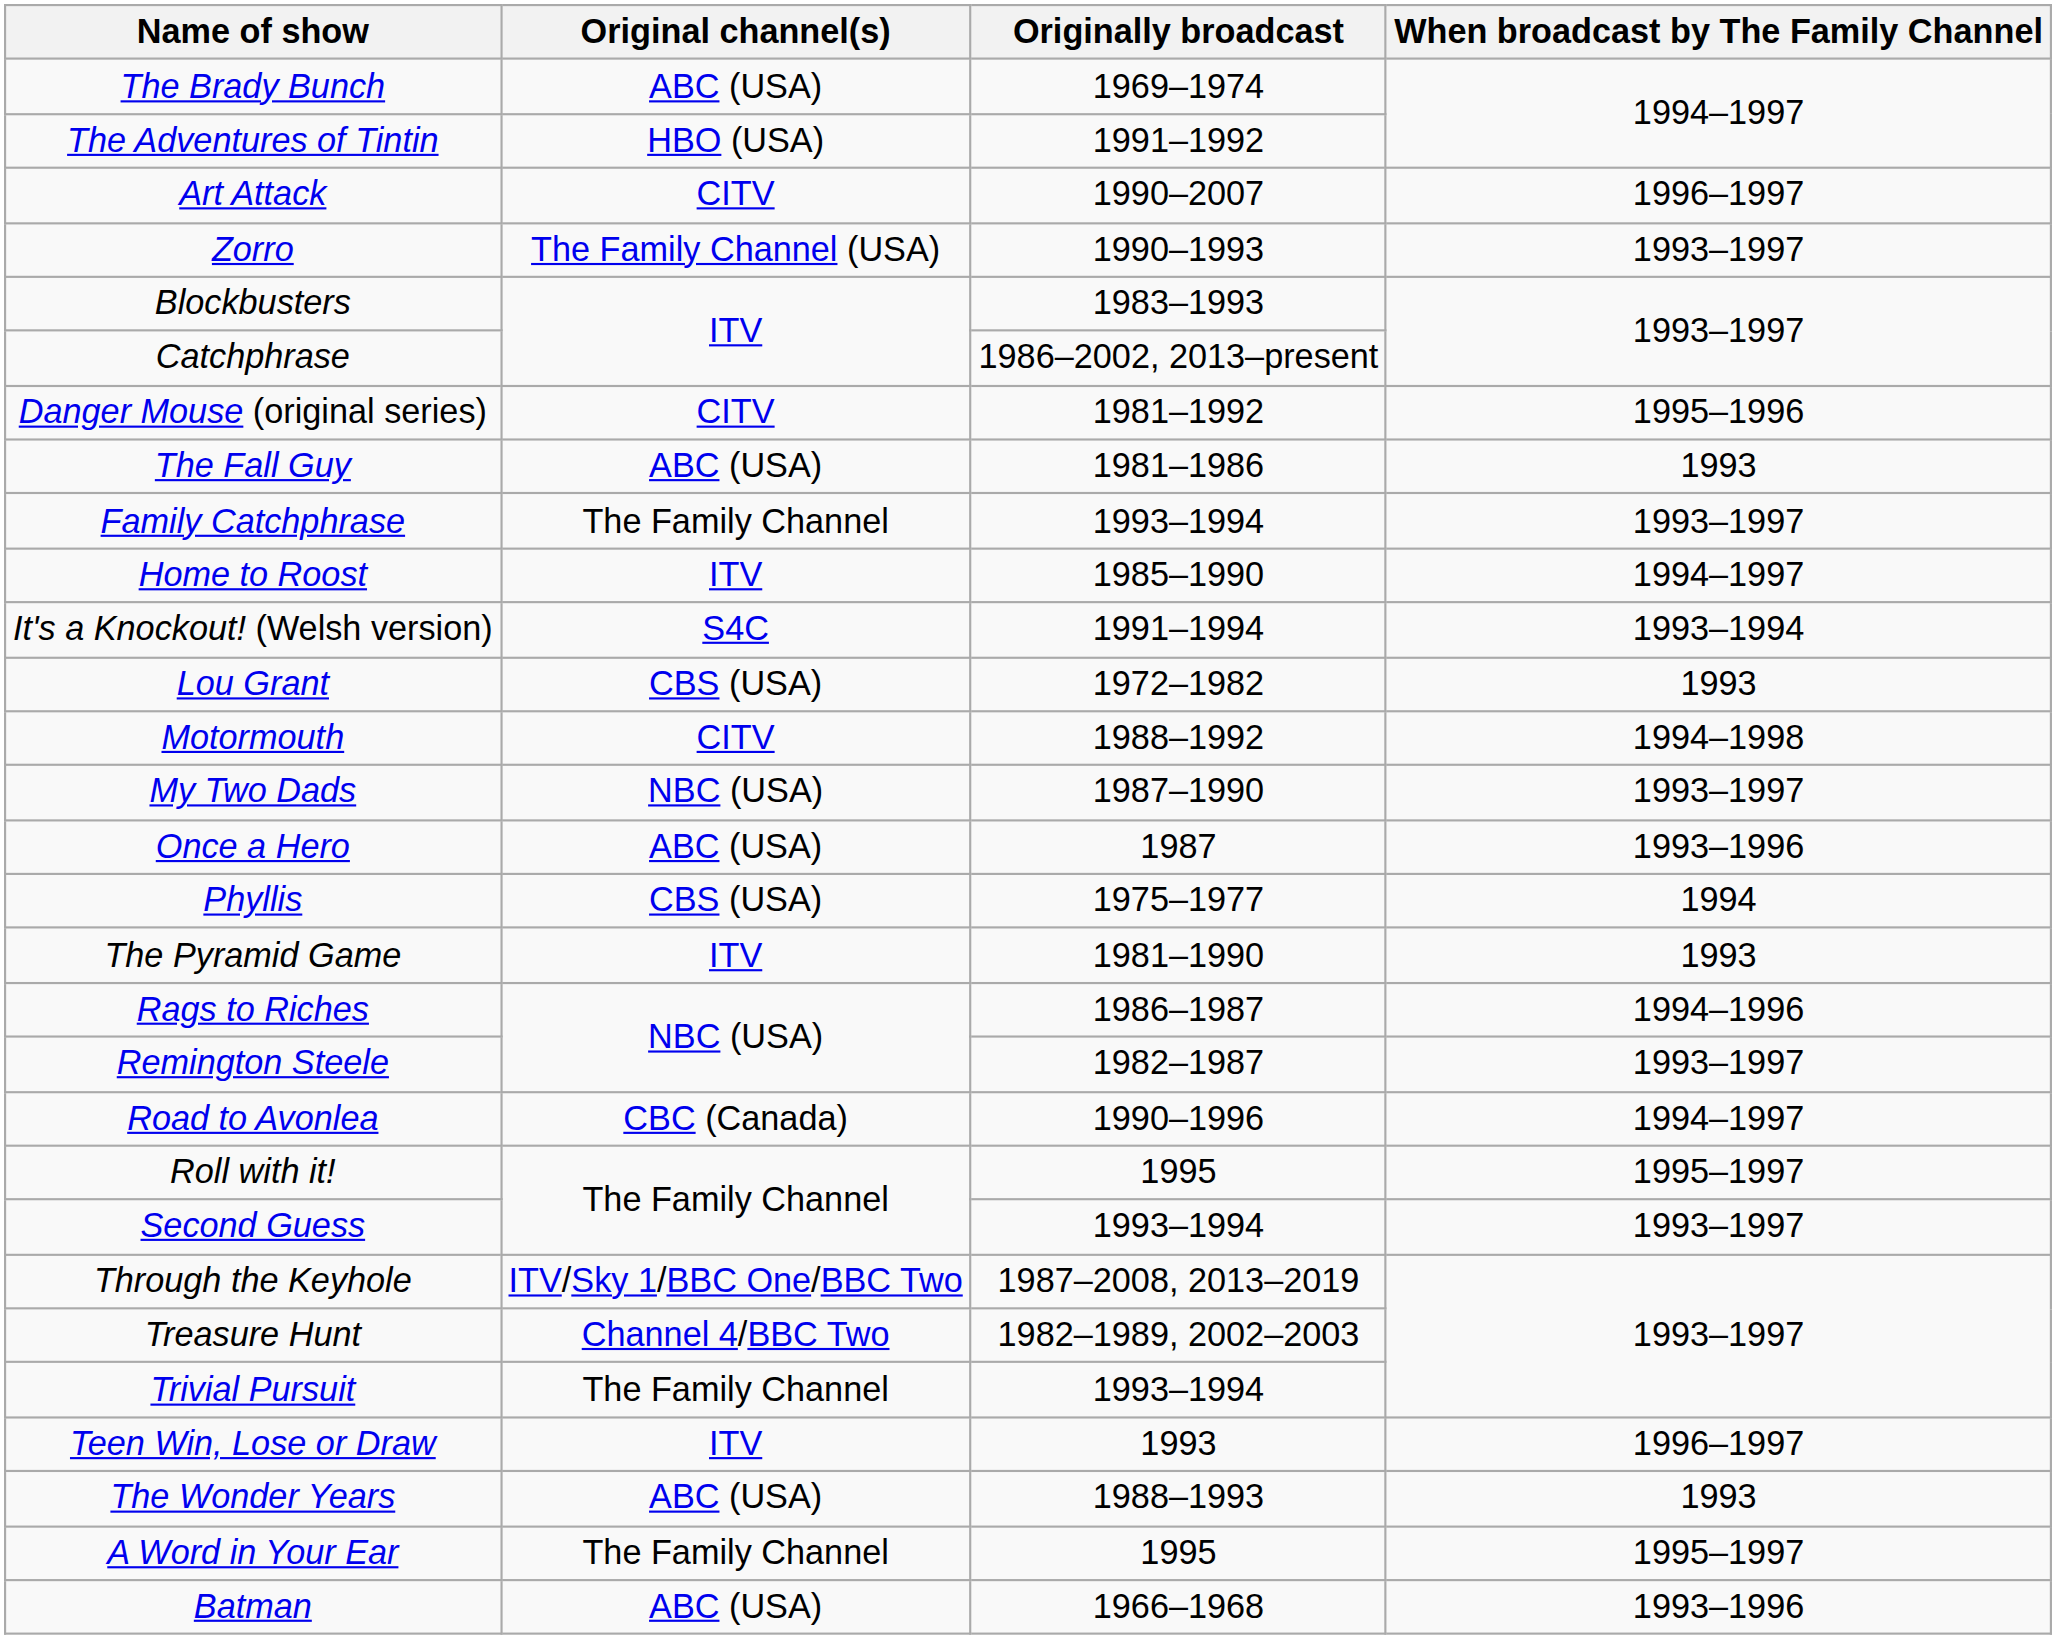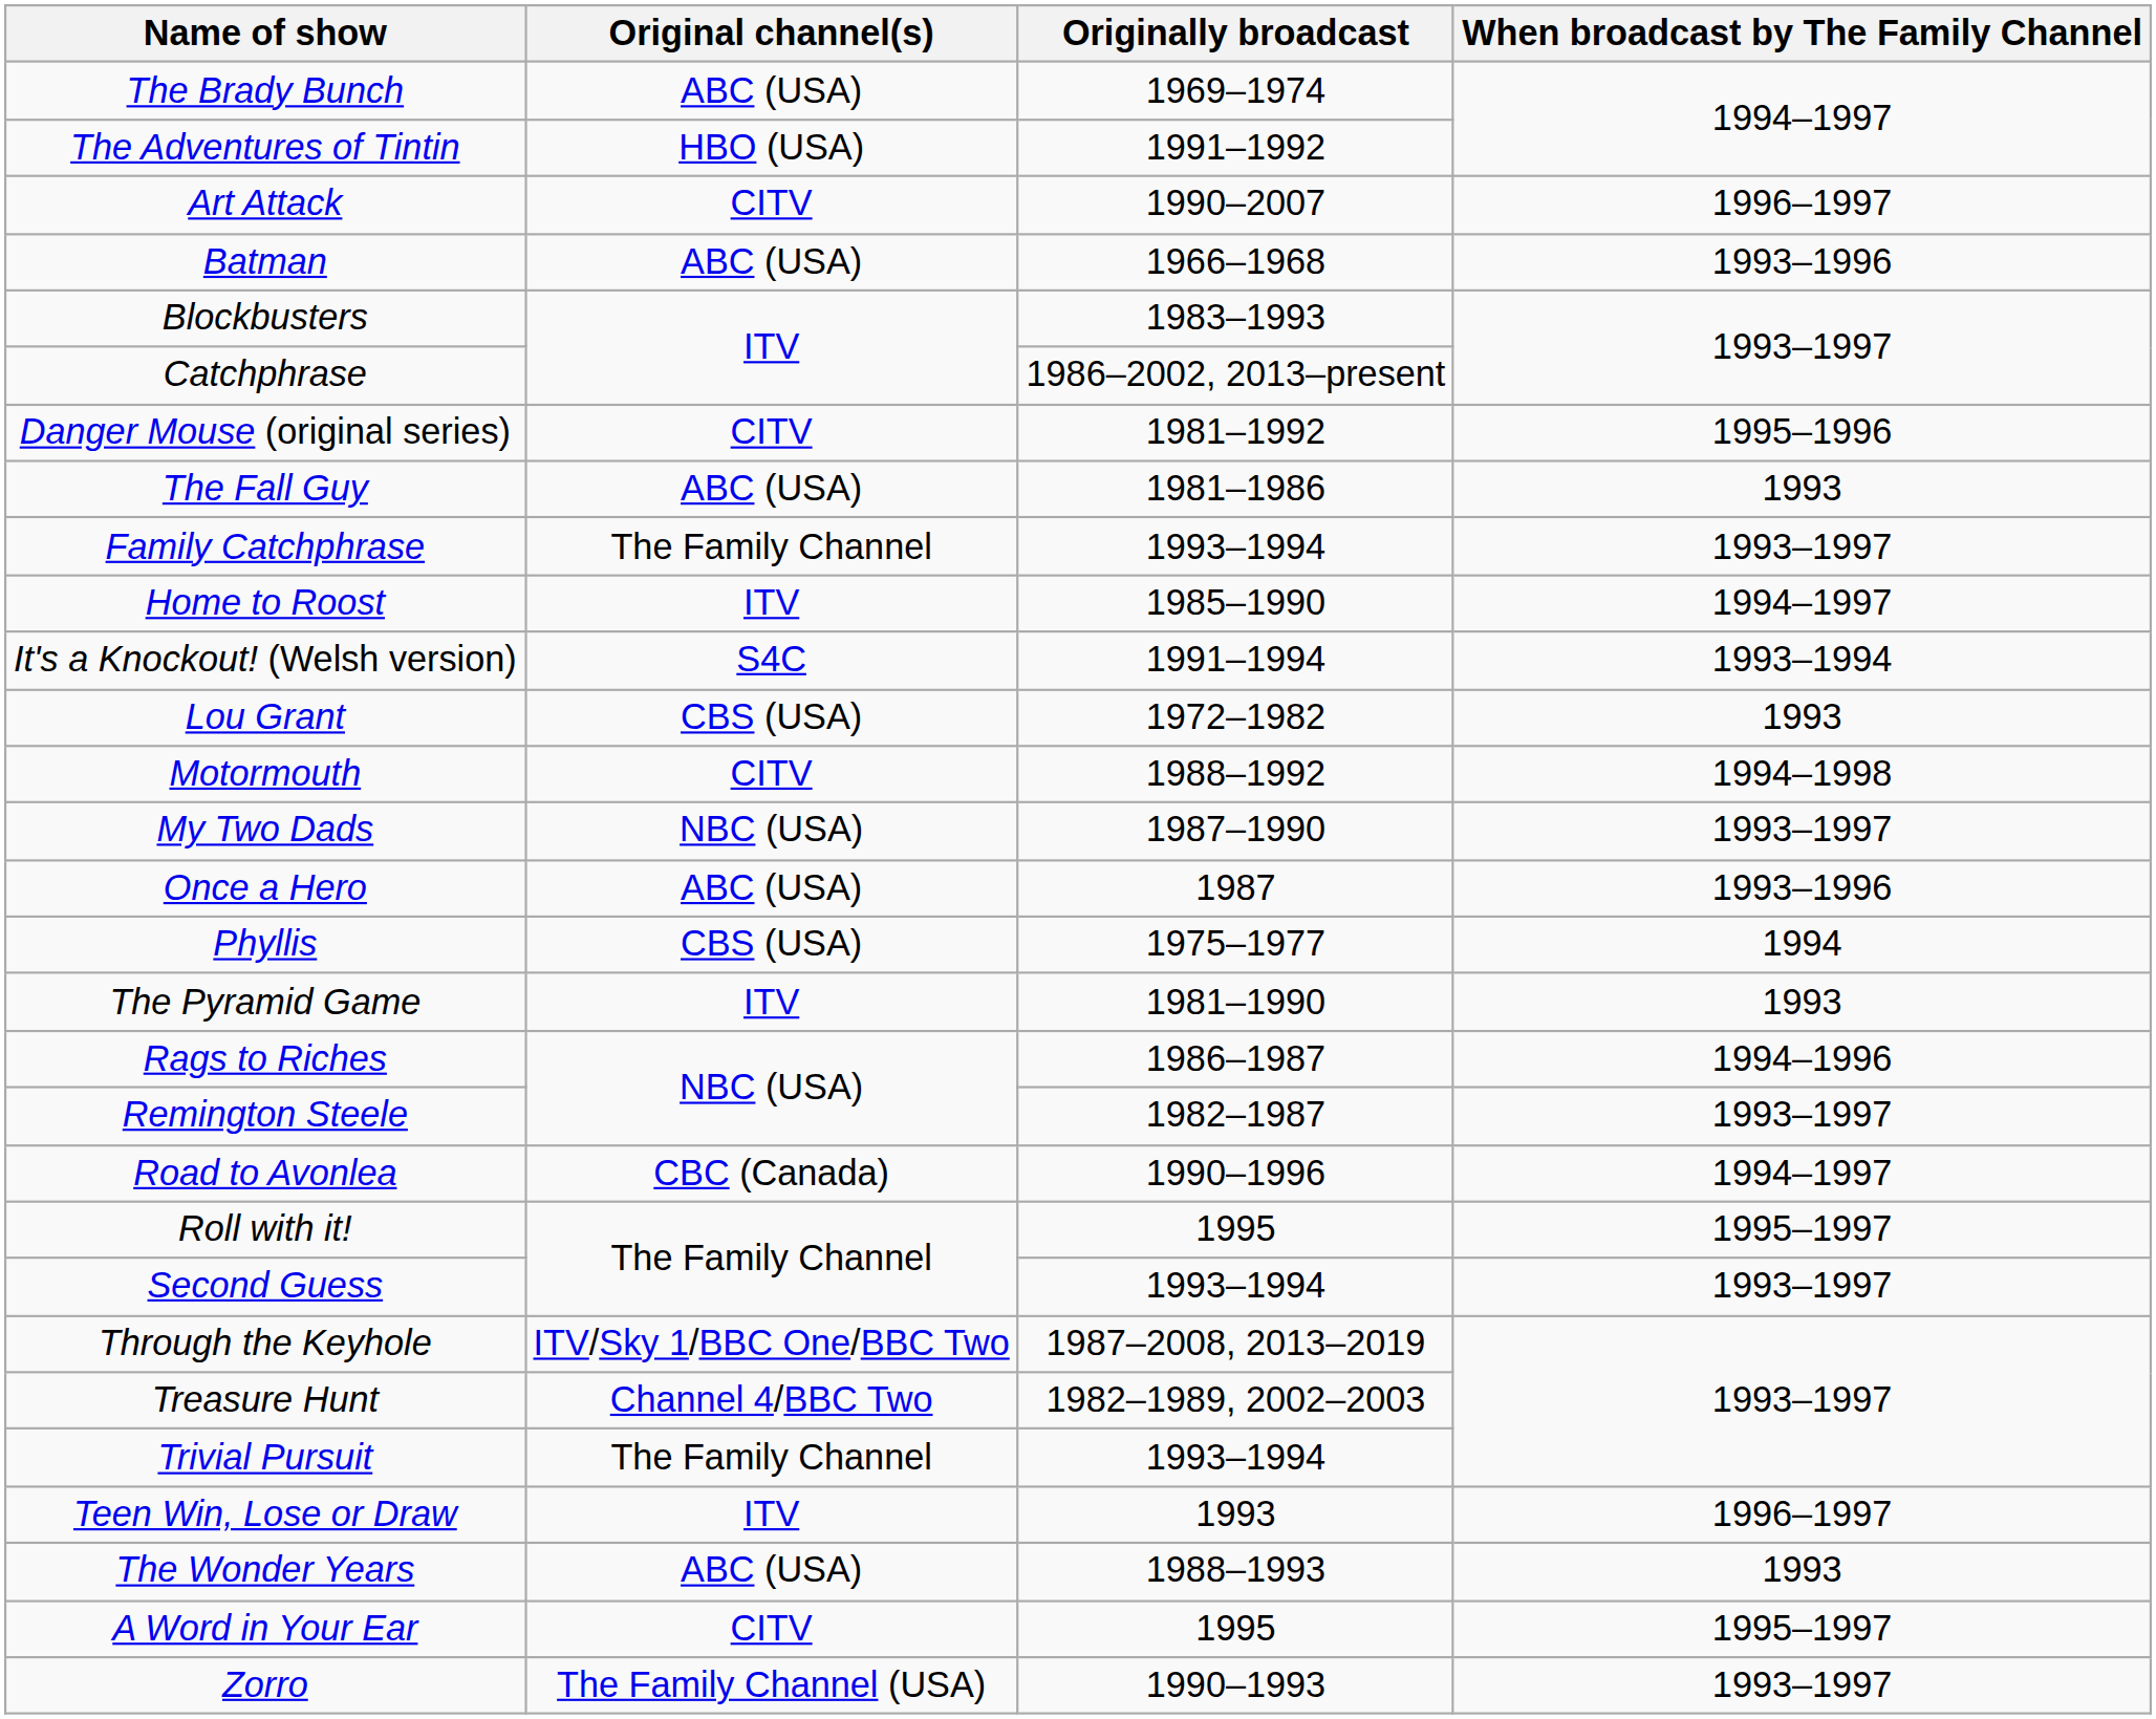 <table class="wikitable sortable" style="font-size:100%; text-align:center">
 <tr>
 <th>Name of show</th>
 <th>Original channel(s)</th>
 <th>Originally broadcast</th>
 <th>When broadcast by The Family Channel</th>
 </tr>
 <tr>
 <td><em><a href='#'>The Brady Bunch</a></em></td>
 <td><a href='#'>ABC</a> (USA)</td>
 <td>1969–1974</td>
 <td rowspan="2">1994–1997</td>
 </tr>
 <tr>
 <td><em><a href='#'>The Adventures of Tintin</a></em></td>
 <td><a href='#'>HBO</a> (USA)</td>
 <td>1991–1992</td>
 </tr>
 <tr>
 <td><em><a href='#'>Art Attack</a></em></td>
 <td><a href='#'>CITV</a></td>
 <td>1990–2007</td>
 <td>1996–1997</td>
 </tr>
 <tr>
-<td><em><a href='#'>Zorro</a></em></td>
-<td><a href='#'>The Family Channel</a> (USA)</td>
-<td>1990–1993</td>
-<td>1993–1997</td>
+<td><em><a href='#'>Batman</a></em></td>
+<td><a href='#'>ABC</a> (USA)</td>
+<td>1966–1968</td>
+<td>1993–1996</td>
 </tr>
 <tr>
 <td><em>Blockbusters</em></td>
 <td rowspan="2"><a href='#'>ITV</a></td>
 <td>1983–1993</td>
 <td rowspan="2">1993–1997</td>
 </tr>
 <tr>
 <td><em>Catchphrase</em></td>
 <td>1986–2002, 2013–present</td>
 </tr>
 <tr>
 <td><em><a href='#'>Danger Mouse</a></em> (original series)</td>
 <td><a href='#'>CITV</a></td>
 <td>1981–1992</td>
 <td>1995–1996</td>
 </tr>
 <tr>
 <td><em><a href='#'>The Fall Guy</a></em></td>
 <td><a href='#'>ABC</a> (USA)</td>
 <td>1981–1986</td>
 <td>1993</td>
 </tr>
 <tr>
 <td><em><a href='#'>Family Catchphrase</a></em></td>
 <td>The Family Channel</td>
 <td>1993–1994</td>
 <td>1993–1997</td>
 </tr>
 <tr>
 <td><em><a href='#'>Home to Roost</a></em></td>
 <td><a href='#'>ITV</a></td>
 <td>1985–1990</td>
 <td>1994–1997</td>
 </tr>
 <tr>
 <td><em>It's a Knockout!</em> (Welsh version)</td>
 <td><a href='#'>S4C</a></td>
 <td>1991–1994</td>
 <td>1993–1994</td>
 </tr>
 <tr>
 <td><em><a href='#'>Lou Grant</a></em></td>
 <td><a href='#'>CBS</a> (USA)</td>
 <td>1972–1982</td>
 <td>1993</td>
 </tr>
 <tr>
 <td><em><a href='#'>Motormouth</a></em></td>
 <td><a href='#'>CITV</a></td>
 <td>1988–1992</td>
 <td>1994–1998</td>
 </tr>
 <tr>
 <td><em><a href='#'>My Two Dads</a></em></td>
 <td><a href='#'>NBC</a> (USA)</td>
 <td>1987–1990</td>
 <td>1993–1997</td>
 </tr>
 <tr>
 <td><em><a href='#'>Once a Hero</a></em></td>
 <td><a href='#'>ABC</a> (USA)</td>
 <td>1987</td>
 <td>1993–1996</td>
 </tr>
 <tr>
 <td><em><a href='#'>Phyllis</a></em></td>
 <td><a href='#'>CBS</a> (USA)</td>
 <td>1975–1977</td>
 <td>1994</td>
 </tr>
 <tr>
 <td><em>The Pyramid Game</em></td>
 <td><a href='#'>ITV</a></td>
 <td>1981–1990</td>
 <td>1993</td>
 </tr>
 <tr>
 <td><em><a href='#'>Rags to Riches</a></em></td>
 <td rowspan="2"><a href='#'>NBC</a> (USA)</td>
 <td>1986–1987</td>
 <td>1994–1996</td>
 </tr>
 <tr>
 <td><em><a href='#'>Remington Steele</a></em></td>
 <td>1982–1987</td>
 <td>1993–1997</td>
 </tr>
 <tr>
 <td><em><a href='#'>Road to Avonlea</a></em></td>
 <td><a href='#'>CBC</a> (Canada)</td>
 <td>1990–1996</td>
 <td>1994–1997</td>
 </tr>
 <tr>
 <td><em>Roll with it!</em></td>
 <td rowspan="2">The Family Channel</td>
 <td>1995</td>
 <td>1995–1997</td>
 </tr>
 <tr>
 <td><em><a href='#'>Second Guess</a></em></td>
 <td>1993–1994</td>
 <td>1993–1997</td>
 </tr>
 <tr>
 <td><em>Through the Keyhole</em></td>
 <td><a href='#'>ITV</a>/<a href='#'>Sky 1</a>/<a href='#'>BBC One</a>/<a href='#'>BBC Two</a></td>
 <td>1987–2008, 2013–2019</td>
 <td rowspan="3">1993–1997</td>
 </tr>
 <tr>
 <td><em>Treasure Hunt</em></td>
 <td><a href='#'>Channel 4</a>/<a href='#'>BBC Two</a></td>
 <td>1982–1989, 2002–2003</td>
 </tr>
 <tr>
 <td><em><a href='#'>Trivial Pursuit</a></em></td>
 <td>The Family Channel</td>
 <td>1993–1994</td>
 </tr>
 <tr>
 <td><em><a href='#'>Teen Win, Lose or Draw</a></em></td>
 <td><a href='#'>ITV</a></td>
 <td>1993</td>
 <td>1996–1997</td>
 </tr>
 <tr>
 <td><em><a href='#'>The Wonder Years</a></em></td>
 <td><a href='#'>ABC</a> (USA)</td>
 <td>1988–1993</td>
 <td>1993</td>
 </tr>
 <tr>
 <td><em><a href='#'>A Word in Your Ear</a></em></td>
-<td>The Family Channel</td>
+<td><a href='#'>CITV</a></td>
 <td>1995</td>
 <td>1995–1997</td>
 </tr>
 <tr>
-<td><em><a href='#'>Batman</a></em></td>
-<td><a href='#'>ABC</a> (USA)</td>
-<td>1966–1968</td>
-<td>1993–1996</td>
+<td><em><a href='#'>Zorro</a></em></td>
+<td><a href='#'>The Family Channel</a> (USA)</td>
+<td>1990–1993</td>
+<td>1993–1997</td>
 </tr>
 </table>
